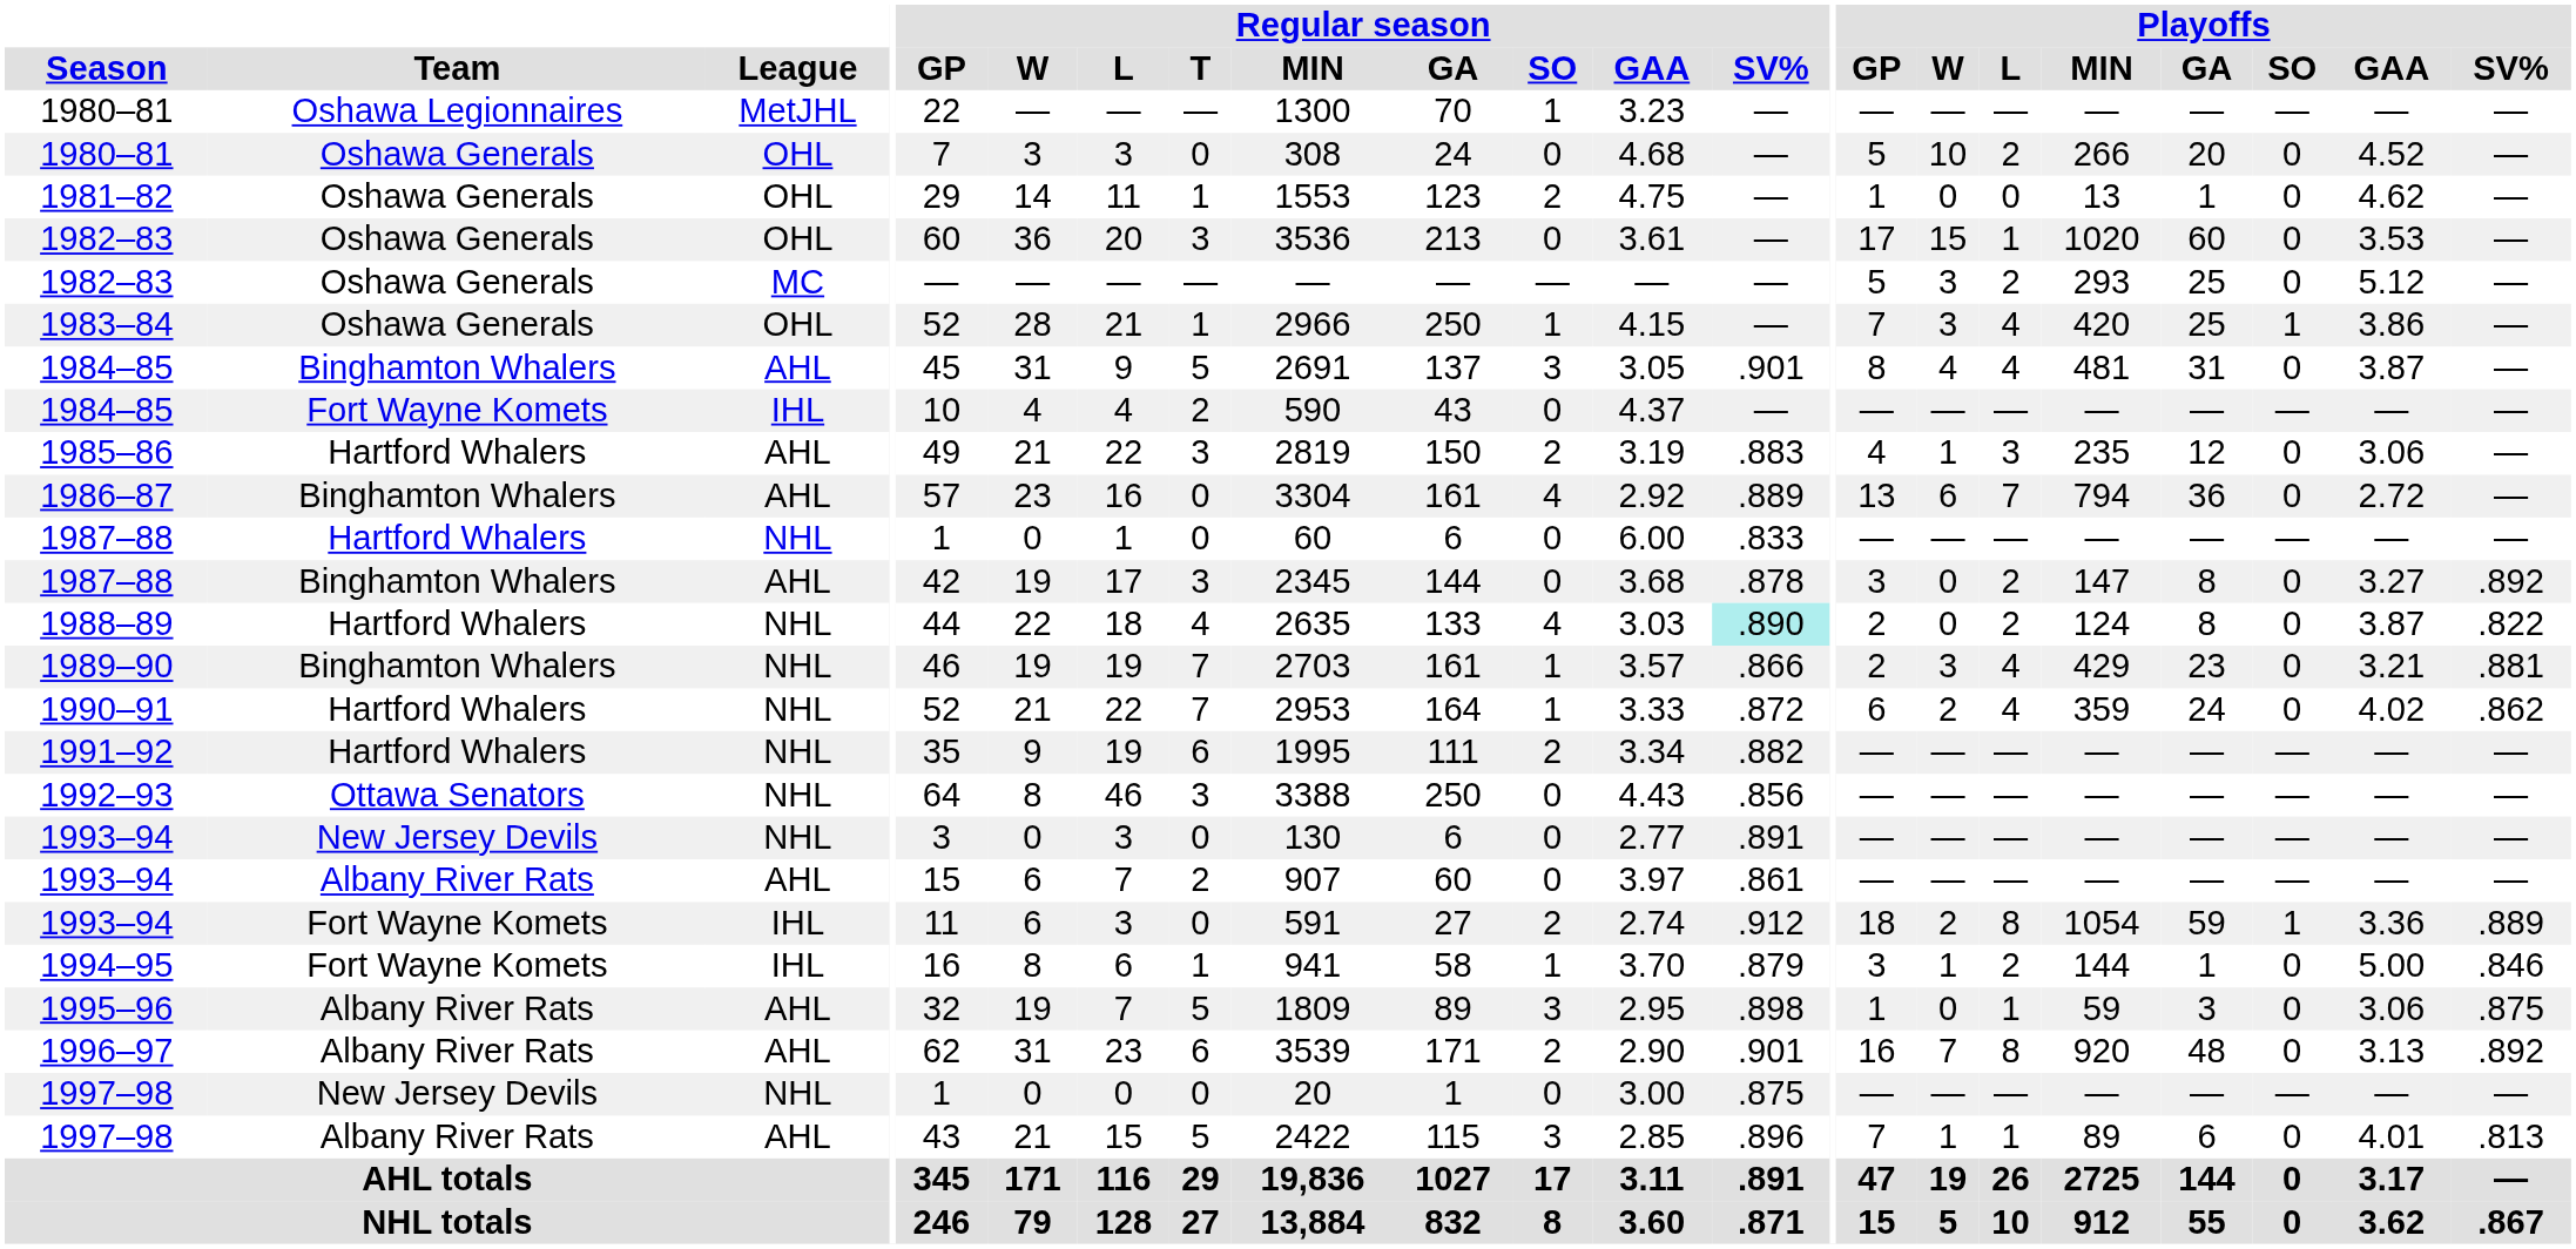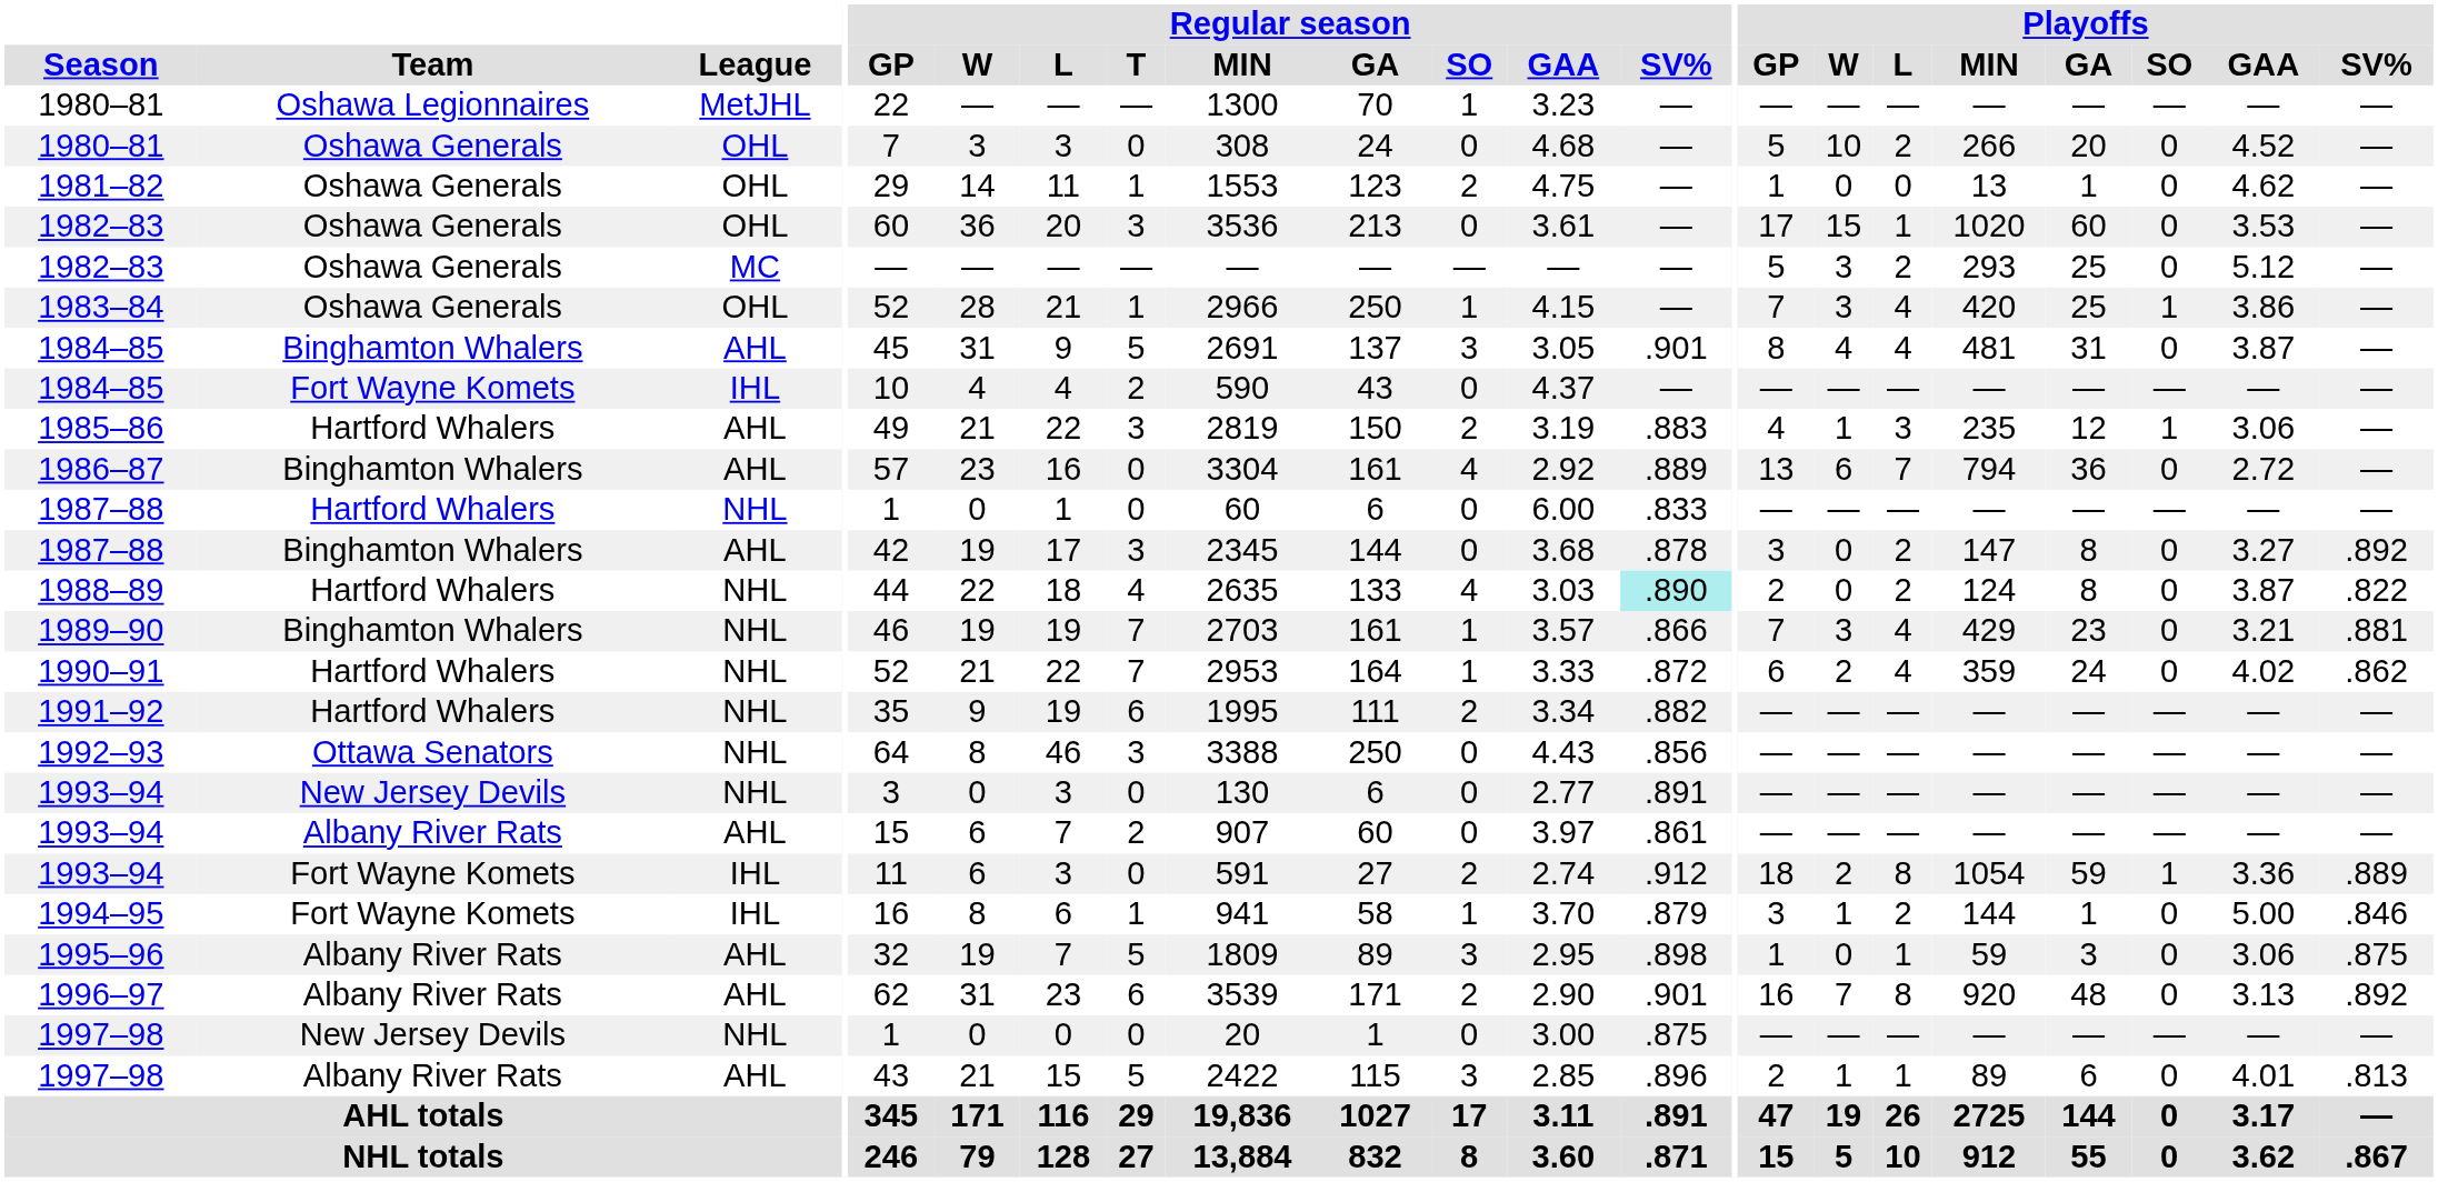 <table border="0" cellpadding="1" cellspacing="0" style="width:95%; text-align:center;">
 <tr bgcolor="#e0e0e0">
 <th colspan="3" bgcolor="#ffffff"></th>
 <th rowspan="99" bgcolor="#ffffff"></th>
 <th colspan="9" bgcolor="#e0e0e0"><a href='#'>Regular season</a></th>
 <th rowspan="99" bgcolor="#ffffff"></th>
 <th colspan="8" bgcolor="#e0e0e0"><a href='#'>Playoffs</a></th>
 </tr>
 <tr bgcolor="#e0e0e0">
 <th><a href='#'>Season</a></th>
 <th>Team</th>
 <th>League</th>
 <th>GP</th>
 <th>W</th>
 <th>L</th>
 <th>T</th>
 <th>MIN</th>
 <th>GA</th>
 <th><a href='#'>SO</a></th>
 <th><a href='#'>GAA</a></th>
 <th><a href='#'>SV%</a></th>
 <th>GP</th>
 <th>W</th>
 <th>L</th>
 <th>MIN</th>
 <th>GA</th>
 <th>SO</th>
 <th>GAA</th>
 <th>SV%</th>
 </tr>
 <tr>
 <td>1980–81</td>
 <td><a href='#'>Oshawa Legionnaires</a></td>
 <td><a href='#'>MetJHL</a></td>
 <td>22</td>
 <td>—</td>
 <td>—</td>
 <td>—</td>
 <td>1300</td>
 <td>70</td>
 <td>1</td>
 <td>3.23</td>
 <td>—</td>
 <td>—</td>
 <td>—</td>
 <td>—</td>
 <td>—</td>
 <td>—</td>
 <td>—</td>
 <td>—</td>
 <td>—</td>
 </tr>
 <tr bgcolor="#f0f0f0">
 <td><a href='#'>1980–81</a></td>
 <td><a href='#'>Oshawa Generals</a></td>
 <td><a href='#'>OHL</a></td>
 <td>7</td>
 <td>3</td>
 <td>3</td>
 <td>0</td>
 <td>308</td>
 <td>24</td>
 <td>0</td>
 <td>4.68</td>
 <td>—</td>
 <td>5</td>
 <td>10</td>
 <td>2</td>
 <td>266</td>
 <td>20</td>
 <td>0</td>
 <td>4.52</td>
 <td>—</td>
 </tr>
 <tr>
 <td><a href='#'>1981–82</a></td>
 <td>Oshawa Generals</td>
 <td>OHL</td>
 <td>29</td>
 <td>14</td>
 <td>11</td>
 <td>1</td>
 <td>1553</td>
 <td>123</td>
 <td>2</td>
 <td>4.75</td>
 <td>—</td>
 <td>1</td>
 <td>0</td>
 <td>0</td>
 <td>13</td>
 <td>1</td>
 <td>0</td>
 <td>4.62</td>
 <td>—</td>
 </tr>
 <tr bgcolor="#f0f0f0">
 <td><a href='#'>1982–83</a></td>
 <td>Oshawa Generals</td>
 <td>OHL</td>
 <td>60</td>
 <td>36</td>
 <td>20</td>
 <td>3</td>
 <td>3536</td>
 <td>213</td>
 <td>0</td>
 <td>3.61</td>
 <td>—</td>
 <td>17</td>
 <td>15</td>
 <td>1</td>
 <td>1020</td>
 <td>60</td>
 <td>0</td>
 <td>3.53</td>
 <td>—</td>
 </tr>
 <tr>
 <td><a href='#'>1982–83</a></td>
 <td>Oshawa Generals</td>
 <td><a href='#'>MC</a></td>
 <td>—</td>
 <td>—</td>
 <td>—</td>
 <td>—</td>
 <td>—</td>
 <td>—</td>
 <td>—</td>
 <td>—</td>
 <td>—</td>
 <td>5</td>
 <td>3</td>
 <td>2</td>
 <td>293</td>
 <td>25</td>
 <td>0</td>
 <td>5.12</td>
 <td>—</td>
 </tr>
 <tr bgcolor="#f0f0f0">
 <td><a href='#'>1983–84</a></td>
 <td>Oshawa Generals</td>
 <td>OHL</td>
 <td>52</td>
 <td>28</td>
 <td>21</td>
 <td>1</td>
 <td>2966</td>
 <td>250</td>
 <td>1</td>
 <td>4.15</td>
 <td>—</td>
 <td>7</td>
 <td>3</td>
 <td>4</td>
 <td>420</td>
 <td>25</td>
 <td>1</td>
 <td>3.86</td>
 <td>—</td>
 </tr>
 <tr>
 <td><a href='#'>1984–85</a></td>
 <td><a href='#'>Binghamton Whalers</a></td>
 <td><a href='#'>AHL</a></td>
 <td>45</td>
 <td>31</td>
 <td>9</td>
 <td>5</td>
 <td>2691</td>
 <td>137</td>
 <td>3</td>
 <td>3.05</td>
 <td>.901</td>
 <td>8</td>
 <td>4</td>
 <td>4</td>
 <td>481</td>
 <td>31</td>
 <td>0</td>
 <td>3.87</td>
 <td>—</td>
 </tr>
 <tr bgcolor="#f0f0f0">
 <td><a href='#'>1984–85</a></td>
 <td><a href='#'>Fort Wayne Komets</a></td>
 <td><a href='#'>IHL</a></td>
 <td>10</td>
 <td>4</td>
 <td>4</td>
 <td>2</td>
 <td>590</td>
 <td>43</td>
 <td>0</td>
 <td>4.37</td>
 <td>—</td>
 <td>—</td>
 <td>—</td>
 <td>—</td>
 <td>—</td>
 <td>—</td>
 <td>—</td>
 <td>—</td>
 <td>—</td>
 </tr>
 <tr>
 <td><a href='#'>1985–86</a></td>
 <td>Hartford Whalers</td>
 <td>AHL</td>
 <td>49</td>
 <td>21</td>
 <td>22</td>
 <td>3</td>
 <td>2819</td>
 <td>150</td>
 <td>2</td>
 <td>3.19</td>
 <td>.883</td>
 <td>4</td>
 <td>1</td>
 <td>3</td>
 <td>235</td>
 <td>12</td>
-<td>0</td>
+<td>1</td>
 <td>3.06</td>
 <td>—</td>
 </tr>
 <tr bgcolor="#f0f0f0">
 <td><a href='#'>1986–87</a></td>
 <td>Binghamton Whalers</td>
 <td>AHL</td>
 <td>57</td>
 <td>23</td>
 <td>16</td>
 <td>0</td>
 <td>3304</td>
 <td>161</td>
 <td>4</td>
 <td>2.92</td>
 <td>.889</td>
 <td>13</td>
 <td>6</td>
 <td>7</td>
 <td>794</td>
 <td>36</td>
 <td>0</td>
 <td>2.72</td>
 <td>—</td>
 </tr>
 <tr>
 <td><a href='#'>1987–88</a></td>
 <td><a href='#'>Hartford Whalers</a></td>
 <td><a href='#'>NHL</a></td>
 <td>1</td>
 <td>0</td>
 <td>1</td>
 <td>0</td>
 <td>60</td>
 <td>6</td>
 <td>0</td>
 <td>6.00</td>
 <td>.833</td>
 <td>—</td>
 <td>—</td>
 <td>—</td>
 <td>—</td>
 <td>—</td>
 <td>—</td>
 <td>—</td>
 <td>—</td>
 </tr>
 <tr bgcolor="#f0f0f0">
 <td><a href='#'>1987–88</a></td>
 <td>Binghamton Whalers</td>
 <td>AHL</td>
 <td>42</td>
 <td>19</td>
 <td>17</td>
 <td>3</td>
 <td>2345</td>
 <td>144</td>
 <td>0</td>
 <td>3.68</td>
 <td>.878</td>
 <td>3</td>
 <td>0</td>
 <td>2</td>
 <td>147</td>
 <td>8</td>
 <td>0</td>
 <td>3.27</td>
 <td>.892</td>
 </tr>
 <tr>
 <td><a href='#'>1988–89</a></td>
 <td>Hartford Whalers</td>
 <td>NHL</td>
 <td>44</td>
 <td>22</td>
 <td>18</td>
 <td>4</td>
 <td>2635</td>
 <td>133</td>
 <td>4</td>
 <td>3.03</td>
 <td style="background: paleturquoise;">.890</td>
 <td>2</td>
 <td>0</td>
 <td>2</td>
 <td>124</td>
 <td>8</td>
 <td>0</td>
 <td>3.87</td>
 <td>.822</td>
 </tr>
 <tr bgcolor="#f0f0f0">
 <td><a href='#'>1989–90</a></td>
 <td>Binghamton Whalers</td>
 <td>NHL</td>
 <td>46</td>
 <td>19</td>
 <td>19</td>
 <td>7</td>
 <td>2703</td>
 <td>161</td>
 <td>1</td>
 <td>3.57</td>
 <td>.866</td>
-<td>2</td>
+<td>7</td>
 <td>3</td>
 <td>4</td>
 <td>429</td>
 <td>23</td>
 <td>0</td>
 <td>3.21</td>
 <td>.881</td>
 </tr>
 <tr>
 <td><a href='#'>1990–91</a></td>
 <td>Hartford Whalers</td>
 <td>NHL</td>
 <td>52</td>
 <td>21</td>
 <td>22</td>
 <td>7</td>
 <td>2953</td>
 <td>164</td>
 <td>1</td>
 <td>3.33</td>
 <td>.872</td>
 <td>6</td>
 <td>2</td>
 <td>4</td>
 <td>359</td>
 <td>24</td>
 <td>0</td>
 <td>4.02</td>
 <td>.862</td>
 </tr>
 <tr bgcolor="#f0f0f0">
 <td><a href='#'>1991–92</a></td>
 <td>Hartford Whalers</td>
 <td>NHL</td>
 <td>35</td>
 <td>9</td>
 <td>19</td>
 <td>6</td>
 <td>1995</td>
 <td>111</td>
 <td>2</td>
 <td>3.34</td>
 <td>.882</td>
 <td>—</td>
 <td>—</td>
 <td>—</td>
 <td>—</td>
 <td>—</td>
 <td>—</td>
 <td>—</td>
 <td>—</td>
 </tr>
 <tr>
 <td><a href='#'>1992–93</a></td>
 <td><a href='#'>Ottawa Senators</a></td>
 <td>NHL</td>
 <td>64</td>
 <td>8</td>
 <td>46</td>
 <td>3</td>
 <td>3388</td>
 <td>250</td>
 <td>0</td>
 <td>4.43</td>
 <td>.856</td>
 <td>—</td>
 <td>—</td>
 <td>—</td>
 <td>—</td>
 <td>—</td>
 <td>—</td>
 <td>—</td>
 <td>—</td>
 </tr>
 <tr bgcolor="#f0f0f0">
 <td><a href='#'>1993–94</a></td>
 <td><a href='#'>New Jersey Devils</a></td>
 <td>NHL</td>
 <td>3</td>
 <td>0</td>
 <td>3</td>
 <td>0</td>
 <td>130</td>
 <td>6</td>
 <td>0</td>
 <td>2.77</td>
 <td>.891</td>
 <td>—</td>
 <td>—</td>
 <td>—</td>
 <td>—</td>
 <td>—</td>
 <td>—</td>
 <td>—</td>
 <td>—</td>
 </tr>
 <tr>
 <td><a href='#'>1993–94</a></td>
 <td><a href='#'>Albany River Rats</a></td>
 <td>AHL</td>
 <td>15</td>
 <td>6</td>
 <td>7</td>
 <td>2</td>
 <td>907</td>
 <td>60</td>
 <td>0</td>
 <td>3.97</td>
 <td>.861</td>
 <td>—</td>
 <td>—</td>
 <td>—</td>
 <td>—</td>
 <td>—</td>
 <td>—</td>
 <td>—</td>
 <td>—</td>
 </tr>
 <tr bgcolor="#f0f0f0">
 <td><a href='#'>1993–94</a></td>
 <td>Fort Wayne Komets</td>
 <td>IHL</td>
 <td>11</td>
 <td>6</td>
 <td>3</td>
 <td>0</td>
 <td>591</td>
 <td>27</td>
 <td>2</td>
 <td>2.74</td>
 <td>.912</td>
 <td>18</td>
 <td>2</td>
 <td>8</td>
 <td>1054</td>
 <td>59</td>
 <td>1</td>
 <td>3.36</td>
 <td>.889</td>
 </tr>
 <tr>
 <td><a href='#'>1994–95</a></td>
 <td>Fort Wayne Komets</td>
 <td>IHL</td>
 <td>16</td>
 <td>8</td>
 <td>6</td>
 <td>1</td>
 <td>941</td>
 <td>58</td>
 <td>1</td>
 <td>3.70</td>
 <td>.879</td>
 <td>3</td>
 <td>1</td>
 <td>2</td>
 <td>144</td>
 <td>1</td>
 <td>0</td>
 <td>5.00</td>
 <td>.846</td>
 </tr>
 <tr bgcolor="#f0f0f0">
 <td><a href='#'>1995–96</a></td>
 <td>Albany River Rats</td>
 <td>AHL</td>
 <td>32</td>
 <td>19</td>
 <td>7</td>
 <td>5</td>
 <td>1809</td>
 <td>89</td>
 <td>3</td>
 <td>2.95</td>
 <td>.898</td>
 <td>1</td>
 <td>0</td>
 <td>1</td>
 <td>59</td>
 <td>3</td>
 <td>0</td>
 <td>3.06</td>
 <td>.875</td>
 </tr>
 <tr>
 <td><a href='#'>1996–97</a></td>
 <td>Albany River Rats</td>
 <td>AHL</td>
 <td>62</td>
 <td>31</td>
 <td>23</td>
 <td>6</td>
 <td>3539</td>
 <td>171</td>
 <td>2</td>
 <td>2.90</td>
 <td>.901</td>
 <td>16</td>
 <td>7</td>
 <td>8</td>
 <td>920</td>
 <td>48</td>
 <td>0</td>
 <td>3.13</td>
 <td>.892</td>
 </tr>
 <tr bgcolor="#f0f0f0">
 <td><a href='#'>1997–98</a></td>
 <td>New Jersey Devils</td>
 <td>NHL</td>
 <td>1</td>
 <td>0</td>
 <td>0</td>
 <td>0</td>
 <td>20</td>
 <td>1</td>
 <td>0</td>
 <td>3.00</td>
 <td>.875</td>
 <td>—</td>
 <td>—</td>
 <td>—</td>
 <td>—</td>
 <td>—</td>
 <td>—</td>
 <td>—</td>
 <td>—</td>
 </tr>
 <tr>
 <td><a href='#'>1997–98</a></td>
 <td>Albany River Rats</td>
 <td>AHL</td>
 <td>43</td>
 <td>21</td>
 <td>15</td>
 <td>5</td>
 <td>2422</td>
 <td>115</td>
 <td>3</td>
 <td>2.85</td>
 <td>.896</td>
-<td>7</td>
+<td>2</td>
 <td>1</td>
 <td>1</td>
 <td>89</td>
 <td>6</td>
 <td>0</td>
 <td>4.01</td>
 <td>.813</td>
 </tr>
 <tr bgcolor="#e0e0e0">
 <th colspan=3>AHL totals</th>
 <th>345</th>
 <th>171</th>
 <th>116</th>
 <th>29</th>
 <th>19,836</th>
 <th>1027</th>
 <th>17</th>
 <th>3.11</th>
 <th>.891</th>
 <th>47</th>
 <th>19</th>
 <th>26</th>
 <th>2725</th>
 <th>144</th>
 <th>0</th>
 <th>3.17</th>
 <th>—</th>
 </tr>
 <tr bgcolor="#e0e0e0">
 <th colspan=3>NHL totals</th>
 <th>246</th>
 <th>79</th>
 <th>128</th>
 <th>27</th>
 <th>13,884</th>
 <th>832</th>
 <th>8</th>
 <th>3.60</th>
 <th>.871</th>
 <th>15</th>
 <th>5</th>
 <th>10</th>
 <th>912</th>
 <th>55</th>
 <th>0</th>
 <th>3.62</th>
 <th>.867</th>
 </tr>
 </table>
